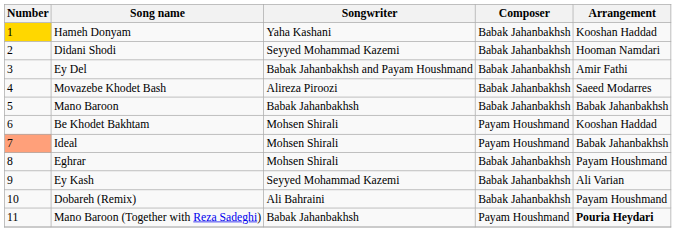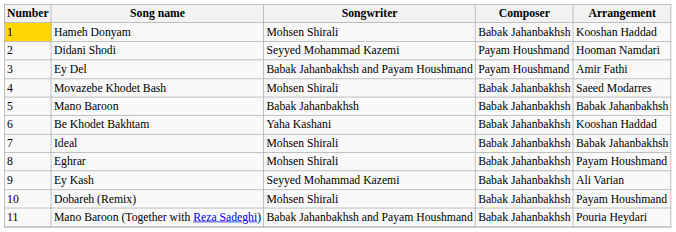 <table class="wikitable">
 <tr>
 <th>Number</th>
 <th>Song name</th>
 <th>Songwriter</th>
 <th>Composer</th>
 <th>Arrangement</th>
 </tr>
 <tr>
 <td style="background: gold;">1</td>
 <td>Hameh Donyam</td>
-<td>Yaha Kashani</td>
+<td>Mohsen Shirali</td>
 <td>Babak Jahanbakhsh</td>
 <td>Kooshan Haddad</td>
 </tr>
 <tr>
 <td>2</td>
 <td>Didani Shodi</td>
 <td>Seyyed Mohammad Kazemi</td>
-<td>Babak Jahanbakhsh</td>
+<td>Payam Houshmand</td>
 <td>Hooman Namdari</td>
 </tr>
 <tr>
 <td>3</td>
 <td>Ey Del</td>
 <td>Babak Jahanbakhsh and Payam Houshmand</td>
-<td>Babak Jahanbakhsh</td>
+<td>Payam Houshmand</td>
 <td>Amir Fathi</td>
 </tr>
 <tr>
 <td>4</td>
 <td>Movazebe Khodet Bash</td>
-<td>Alireza Piroozi</td>
+<td>Mohsen Shirali</td>
 <td>Babak Jahanbakhsh</td>
 <td>Saeed Modarres</td>
 </tr>
 <tr>
 <td>5</td>
 <td>Mano Baroon</td>
 <td>Babak Jahanbakhsh</td>
 <td>Babak Jahanbakhsh</td>
 <td>Babak Jahanbakhsh</td>
 </tr>
 <tr>
 <td>6</td>
 <td>Be Khodet Bakhtam</td>
-<td>Mohsen Shirali</td>
-<td>Payam Houshmand</td>
+<td>Yaha Kashani</td>
+<td>Babak Jahanbakhsh</td>
 <td>Kooshan Haddad</td>
 </tr>
 <tr>
-<td style="background: lightsalmon;">7</td>
+<td>7</td>
 <td>Ideal</td>
 <td>Mohsen Shirali</td>
-<td>Payam Houshmand</td>
+<td>Babak Jahanbakhsh</td>
 <td>Babak Jahanbakhsh</td>
 </tr>
 <tr>
 <td>8</td>
 <td>Eghrar</td>
 <td>Mohsen Shirali</td>
 <td>Babak Jahanbakhsh</td>
 <td>Payam Houshmand</td>
 </tr>
 <tr>
 <td>9</td>
 <td>Ey Kash</td>
 <td>Seyyed Mohammad Kazemi</td>
 <td>Babak Jahanbakhsh</td>
 <td>Ali Varian</td>
 </tr>
 <tr>
 <td>10</td>
 <td>Dobareh (Remix)</td>
-<td>Ali Bahraini</td>
+<td>Mohsen Shirali</td>
 <td>Babak Jahanbakhsh</td>
 <td>Payam Houshmand</td>
 </tr>
 <tr>
 <td>11</td>
 <td>Mano Baroon (Together with <a href='#'>Reza Sadeghi</a>)</td>
+<td>Babak Jahanbakhsh and Payam Houshmand</td>
 <td>Babak Jahanbakhsh</td>
-<td>Payam Houshmand</td>
-<td><strong>Pouria Heydari</strong></td>
+<td>Pouria Heydari</td>
 </tr>
 <tr>
 </tr>
 </table>
